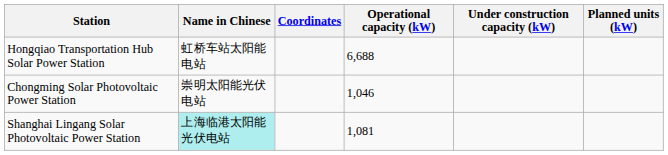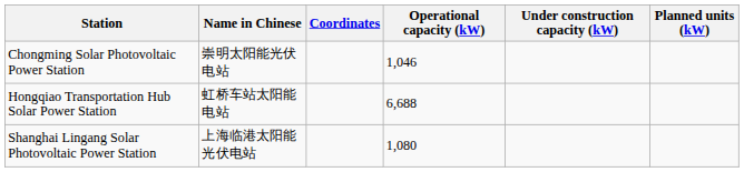 <table class="wikitable sortable">
 <tr>
 <th>Station</th>
 <th>Name in Chinese</th>
 <th><a href='#'>Coordinates</a></th>
 <th>Operational capacity (<a href='#'>kW</a>)</th>
 <th>Under construction capacity (<a href='#'>kW</a>)</th>
 <th>Planned units (<a href='#'>kW</a>)</th>
 </tr>
 <tr>
+<td>Chongming Solar Photovoltaic Power Station</td>
+<td>崇明太阳能光伏电站</td>
+<td></td>
+<td>1,046</td>
+<td></td>
+<td></td>
+</tr>
+<tr>
 <td>Hongqiao Transportation Hub Solar Power Station</td>
 <td>虹桥车站太阳能电站</td>
 <td></td>
 <td>6,688</td>
 <td></td>
 <td></td>
 </tr>
 <tr>
-<td>Chongming Solar Photovoltaic Power Station</td>
-<td>崇明太阳能光伏电站</td>
+<td>Shanghai Lingang Solar Photovoltaic Power Station</td>
+<td>上海临港太阳能光伏电站</td>
 <td></td>
-<td>1,046</td>
-<td></td>
-<td></td>
-</tr>
-<tr>
-<td>Shanghai Lingang Solar Photovoltaic Power Station</td>
-<td style="background: paleturquoise;">上海临港太阳能光伏电站</td>
-<td></td>
-<td>1,081</td>
+<td>1,080</td>
 <td></td>
 <td></td>
 </tr>
 </table>
